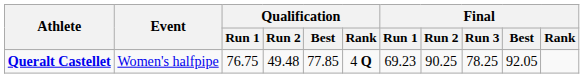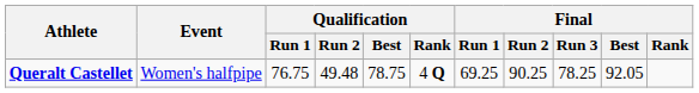 <table class=wikitable style=font-size:90%;text-align:center>
 <tr>
 <th rowspan=2>Athlete</th>
 <th rowspan=2>Event</th>
 <th colspan=4>Qualification</th>
 <th colspan=5>Final</th>
 </tr>
 <tr style=font-size:95%>
 <th>Run 1</th>
 <th>Run 2</th>
 <th>Best</th>
 <th>Rank</th>
 <th>Run 1</th>
 <th>Run 2</th>
 <th>Run 3</th>
 <th>Best</th>
 <th>Rank</th>
 </tr>
 <tr>
 <td align=left><strong><a href='#'>Queralt Castellet</a></strong></td>
 <td align=left><a href='#'>Women's halfpipe</a></td>
 <td>76.75</td>
 <td>49.48</td>
-<td>77.85</td>
+<td>78.75</td>
 <td>4 <strong>Q</strong></td>
-<td>69.23</td>
+<td>69.25</td>
 <td>90.25</td>
 <td>78.25</td>
 <td>92.05</td>
 <td></td>
 </tr>
 </table>
